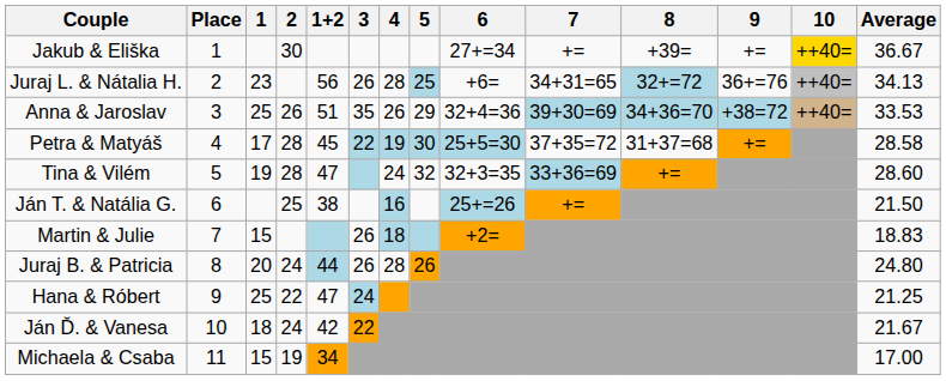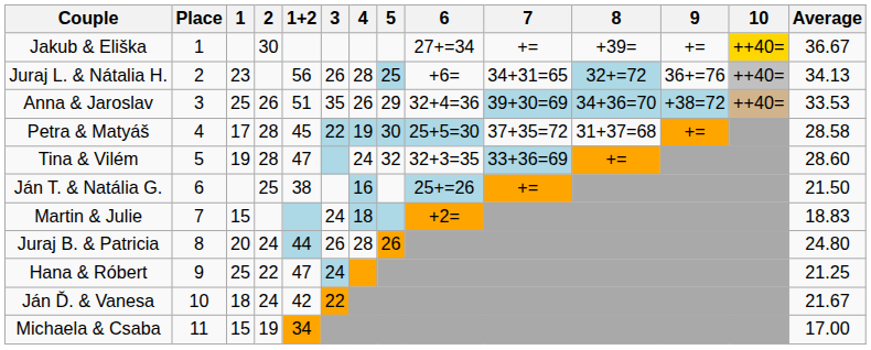 <table class="wikitable sortable" align="center" style="text-align:center">
 <tr>
 <th>Couple</th>
 <th>Place</th>
 <th>1</th>
 <th>2</th>
 <th>1+2</th>
 <th>3</th>
 <th>4</th>
 <th>5</th>
 <th>6</th>
 <th>7</th>
 <th>8</th>
 <th>9</th>
 <th>10</th>
 <th>Average</th>
 </tr>
 <tr>
 <td>Jakub & Eliška</td>
 <td>1</td>
 <td></td>
 <td>30</td>
 <td></td>
 <td></td>
 <td></td>
 <td></td>
 <td>27+=34</td>
 <td>+=</td>
 <td>+39=</td>
 <td>+=</td>
 <td bgcolor=gold>++40=</td>
 <td>36.67</td>
 </tr>
 <tr>
 <td>Juraj L. & Nátalia H.</td>
 <td>2</td>
 <td>23</td>
 <td></td>
 <td>56</td>
 <td>26</td>
 <td>28</td>
 <td bgcolor="lightblue">25</td>
 <td>+6=</td>
 <td>34+31=65</td>
 <td bgcolor=lightblue>32+=72</td>
 <td>36+=76</td>
 <td bgcolor=silver>++40=</td>
 <td>34.13</td>
 </tr>
 <tr>
 <td>Anna & Jaroslav</td>
 <td>3</td>
 <td>25</td>
 <td>26</td>
 <td>51</td>
 <td>35</td>
 <td>26</td>
 <td>29</td>
 <td>32+4=36</td>
 <td bgcolor=lightblue>39+30=69</td>
 <td bgcolor=lightblue>34+36=70</td>
 <td bgcolor=lightblue>+38=72</td>
 <td bgcolor="tan">++40=</td>
 <td>33.53</td>
 </tr>
 <tr>
 <td>Petra & Matyáš</td>
 <td>4</td>
 <td>17</td>
 <td>28</td>
 <td>45</td>
 <td bgcolor="lightblue">22</td>
 <td bgcolor="lightblue">19</td>
 <td bgcolor="lightblue">30</td>
 <td bgcolor="lightblue">25+5=30</td>
 <td>37+35=72</td>
 <td>31+37=68</td>
 <td bgcolor=orange>+=</td>
 <td bgcolor=darkgrey></td>
 <td>28.58</td>
 </tr>
 <tr>
 <td>Tina & Vilém</td>
 <td>5</td>
 <td>19</td>
 <td>28</td>
 <td>47</td>
 <td bgcolor="lightblue"></td>
 <td>24</td>
 <td>32</td>
 <td>32+3=35</td>
 <td bgcolor=lightblue>33+36=69</td>
 <td bgcolor=orange>+=</td>
 <td colspan=2 bgcolor=darkgrey></td>
 <td>28.60</td>
 </tr>
 <tr>
 <td>Ján T. & Natália G.</td>
 <td>6</td>
 <td></td>
 <td>25</td>
 <td>38</td>
 <td></td>
 <td bgcolor=lightblue>16</td>
 <td></td>
 <td bgcolor=lightblue>25+=26</td>
 <td bgcolor=orange>+=</td>
 <td colspan=3 bgcolor=darkgrey></td>
 <td>21.50</td>
 </tr>
 <tr>
 <td>Martin & Julie</td>
 <td>7</td>
 <td>15</td>
 <td></td>
 <td bgcolor=lightblue></td>
-<td>26</td>
+<td>24</td>
 <td bgcolor=lightblue>18</td>
 <td bgcolor=lightblue></td>
 <td bgcolor=orange>+2=</td>
 <td colspan=4 bgcolor=darkgrey></td>
 <td>18.83</td>
 </tr>
 <tr>
 <td>Juraj B. & Patricia</td>
 <td>8</td>
 <td>20</td>
 <td>24</td>
 <td bgcolor=lightblue>44</td>
 <td>26</td>
 <td>28</td>
 <td bgcolor=orange>26</td>
 <td colspan=5 bgcolor=darkgrey></td>
 <td>24.80</td>
 </tr>
 <tr>
 <td>Hana & Róbert</td>
 <td>9</td>
 <td>25</td>
 <td>22</td>
 <td>47</td>
 <td bgcolor=lightblue>24</td>
 <td bgcolor=orange></td>
 <td colspan=6 bgcolor=darkgrey></td>
 <td>21.25</td>
 </tr>
 <tr>
 <td>Ján Ď. & Vanesa</td>
 <td>10</td>
 <td>18</td>
 <td>24</td>
 <td>42</td>
 <td bgcolor=orange>22</td>
 <td colspan=7 bgcolor=darkgrey></td>
 <td>21.67</td>
 </tr>
 <tr>
 <td>Michaela & Csaba</td>
 <td>11</td>
 <td>15</td>
 <td>19</td>
 <td bgcolor=orange>34</td>
 <td colspan=8 bgcolor=darkgrey></td>
 <td>17.00</td>
 </tr>
 </table>
